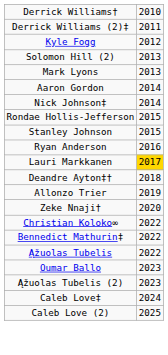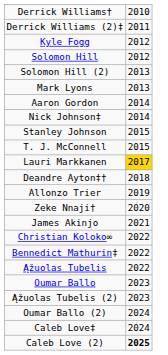 <table class="wikitable" style="text-align:center;">
 <tr>
 <td>Derrick Williams†</td>
 <td>2010</td>
 </tr>
 <tr>
 <td>Derrick Williams (2)‡</td>
 <td>2011</td>
 </tr>
 <tr>
 <td><a href='#'>Kyle Fogg</a></td>
+<td>2012</td>
+</tr>
+<tr>
+<td><a href='#'>Solomon Hill</a></td>
 <td>2012</td>
 </tr>
 <tr>
 <td>Solomon Hill (2)</td>
 <td>2013</td>
 </tr>
 <tr>
 <td>Mark Lyons</td>
 <td>2013</td>
 </tr>
 <tr>
 <td>Aaron Gordon</td>
 <td>2014</td>
 </tr>
 <tr>
 <td>Nick Johnson‡</td>
 <td>2014</td>
 </tr>
 <tr>
-<td>Rondae Hollis-Jefferson</td>
-<td>2015</td>
-</tr>
-<tr>
 <td>Stanley Johnson</td>
 <td>2015</td>
 </tr>
 <tr>
-<td>Ryan Anderson</td>
-<td>2016</td>
+<td>T. J. McConnell</td>
+<td>2015</td>
 </tr>
 <tr>
 <td>Lauri Markkanen</td>
 <td style="background: gold;">2017</td>
 </tr>
 <tr>
 <td>Deandre Ayton‡†</td>
 <td>2018</td>
 </tr>
 <tr>
 <td>Allonzo Trier</td>
 <td>2019</td>
 </tr>
 <tr>
 <td>Zeke Nnaji†</td>
 <td>2020</td>
+</tr>
+<tr>
+<td>James Akinjo</td>
+<td>2021</td>
 </tr>
 <tr>
 <td><a href='#'>Christian Koloko</a>∞</td>
 <td>2022</td>
 </tr>
 <tr>
 <td><a href='#'>Bennedict Mathurin</a>‡</td>
 <td>2022</td>
 </tr>
 <tr>
 <td><a href='#'>Ąžuolas Tubelis</a></td>
 <td>2022</td>
 </tr>
 <tr>
 <td><a href='#'>Oumar Ballo</a></td>
 <td>2023</td>
 </tr>
 <tr>
 <td>Ąžuolas Tubelis (2)</td>
 <td>2023</td>
 </tr>
 <tr>
+<td>Oumar Ballo (2)</td>
+<td>2024</td>
+</tr>
+<tr>
 <td>Caleb Love‡</td>
 <td>2024</td>
 </tr>
 <tr>
 <td>Caleb Love (2)</td>
-<td>2025</td>
+<td><strong>2025</strong></td>
 </tr>
 </table>
